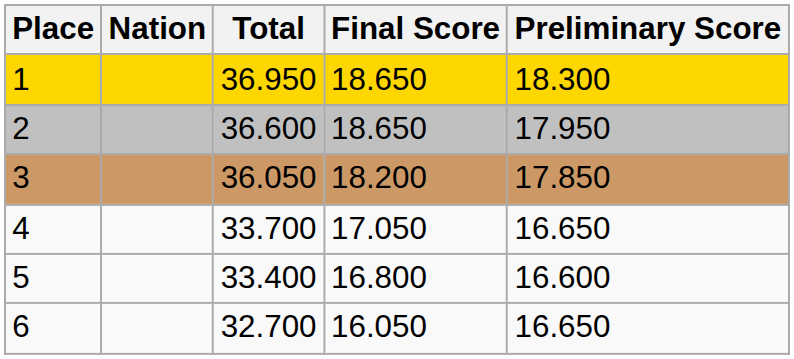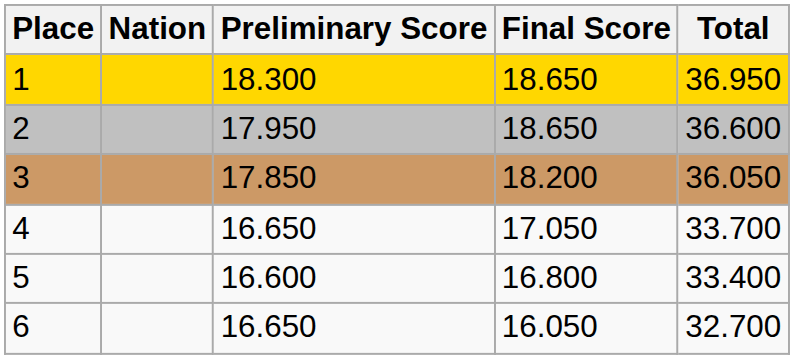 <table class="wikitable">
 <tr>
 <th>Place</th>
 <th>Nation</th>
+<th>Preliminary Score</th>
+<th>Final Score</th>
 <th>Total</th>
-<th>Final Score</th>
-<th>Preliminary Score</th>
 </tr>
 <tr bgcolor=gold>
 <td>1</td>
 <td></td>
+<td>18.300</td>
+<td>18.650</td>
 <td>36.950</td>
-<td>18.650</td>
-<td>18.300</td>
 </tr>
 <tr bgcolor=silver>
 <td>2</td>
 <td></td>
+<td>17.950</td>
+<td>18.650</td>
 <td>36.600</td>
-<td>18.650</td>
-<td>17.950</td>
 </tr>
 <tr bgcolor=cc9966>
 <td>3</td>
 <td></td>
+<td>17.850</td>
+<td>18.200</td>
 <td>36.050</td>
-<td>18.200</td>
-<td>17.850</td>
 </tr>
 <tr>
 <td>4</td>
 <td></td>
+<td>16.650</td>
+<td>17.050</td>
 <td>33.700</td>
-<td>17.050</td>
-<td>16.650</td>
 </tr>
 <tr>
 <td>5</td>
 <td></td>
+<td>16.600</td>
+<td>16.800</td>
 <td>33.400</td>
-<td>16.800</td>
-<td>16.600</td>
 </tr>
 <tr>
 <td>6</td>
 <td></td>
+<td>16.650</td>
+<td>16.050</td>
 <td>32.700</td>
-<td>16.050</td>
-<td>16.650</td>
 </tr>
 </table>
